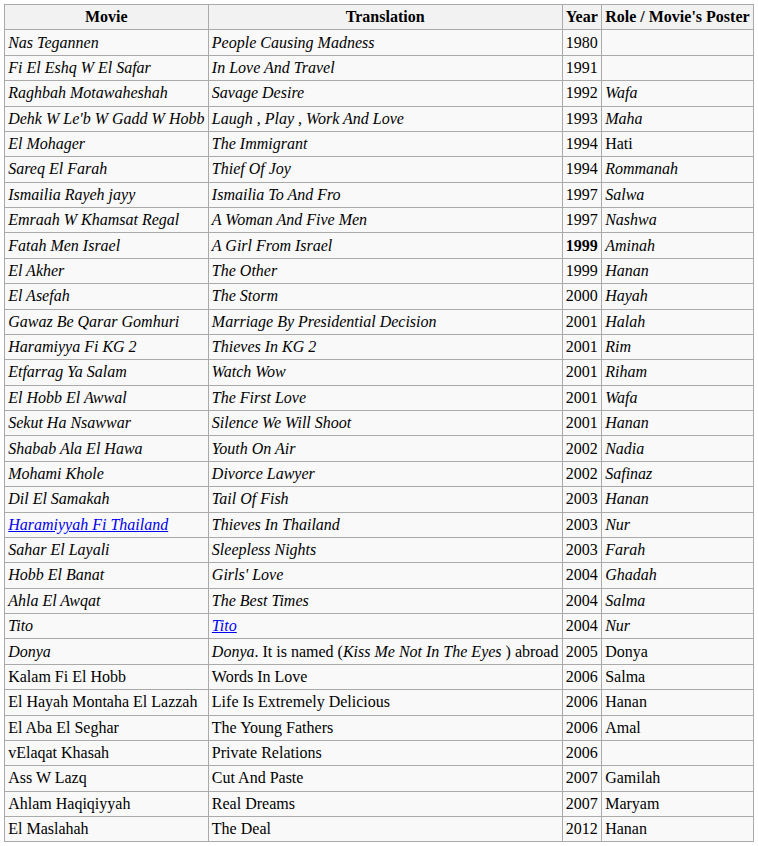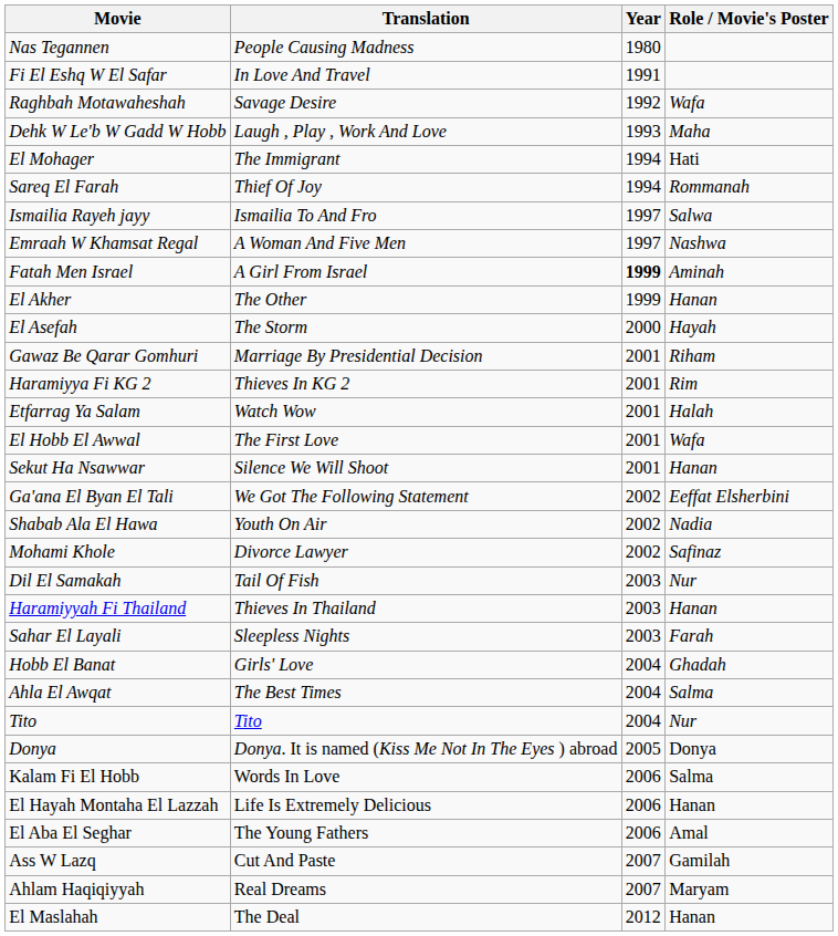 <table class="wikitable">
 <tr>
 <th>Movie</th>
 <th>Translation</th>
 <th>Year</th>
 <th>Role / Movie's Poster</th>
 </tr>
 <tr>
 <td><em>Nas Tegannen</em></td>
 <td><em>People Causing Madness</em></td>
 <td>1980</td>
 <td></td>
 </tr>
 <tr>
 <td><em>Fi El Eshq W El Safar</em></td>
 <td><em>In Love And Travel</em></td>
 <td>1991</td>
 <td></td>
 </tr>
 <tr>
 <td><em>Raghbah Motawaheshah</em></td>
 <td><em>Savage Desire</em></td>
 <td>1992</td>
 <td><em> Wafa</em></td>
 </tr>
 <tr>
 <td><em>Dehk W Le'b W Gadd W Hobb </em></td>
 <td><em>Laugh , Play , Work And Love</em></td>
 <td>1993</td>
 <td><em>Maha</em></td>
 </tr>
 <tr>
 <td><em>El Mohager</em></td>
 <td><em>The Immigrant</em></td>
 <td>1994</td>
 <td>Hati</td>
 </tr>
 <tr>
 <td><em> Sareq El Farah</em></td>
 <td><em>Thief Of Joy</em></td>
 <td>1994</td>
 <td><em>Rommanah</em></td>
 </tr>
 <tr>
 <td><em> Ismailia Rayeh jayy</em></td>
 <td><em>Ismailia To And Fro</em></td>
 <td>1997</td>
 <td><em>Salwa</em></td>
 </tr>
 <tr>
 <td><em> Emraah W Khamsat Regal</em></td>
 <td><em>A Woman And Five Men</em></td>
 <td>1997</td>
 <td><em>Nashwa</em></td>
 </tr>
 <tr>
 <td><em>Fatah Men Israel</em></td>
 <td><em>A Girl From Israel</em></td>
 <td><strong>1999</strong></td>
 <td><em>Aminah</em></td>
 </tr>
 <tr>
 <td><em>El Akher</em></td>
 <td><em> The Other</em></td>
 <td>1999</td>
 <td><em>Hanan</em></td>
 </tr>
 <tr>
 <td><em> El Asefah </em></td>
 <td><em>The Storm</em></td>
 <td>2000</td>
 <td><em> Hayah </em></td>
 </tr>
 <tr>
 <td><em> Gawaz Be Qarar Gomhuri </em></td>
 <td><em>Marriage By Presidential Decision</em></td>
 <td>2001</td>
-<td><em> Halah </em></td>
+<td><em>Riham</em></td>
 </tr>
 <tr>
 <td><em>Haramiyya Fi KG 2</em></td>
 <td><em>Thieves In KG 2</em></td>
 <td>2001</td>
 <td><em> Rim</em></td>
 </tr>
 <tr>
 <td><em> Etfarrag Ya Salam</em></td>
 <td><em>Watch Wow</em></td>
 <td>2001</td>
-<td><em>Riham</em></td>
+<td><em> Halah </em></td>
 </tr>
 <tr>
 <td><em> El Hobb El Awwal</em></td>
 <td><em>The First Love</em></td>
 <td>2001</td>
 <td><em>Wafa</em></td>
 </tr>
 <tr>
 <td><em>Sekut Ha Nsawwar</em></td>
 <td><em>Silence We Will Shoot</em></td>
 <td>2001</td>
 <td><em>Hanan</em></td>
+</tr>
+<tr>
+<td><em> Ga'ana El Byan El Tali</em></td>
+<td><em>We Got The Following Statement</em></td>
+<td>2002</td>
+<td><em>Eeffat Elsherbini</em></td>
 </tr>
 <tr>
 <td><em>Shabab Ala El Hawa</em></td>
 <td><em>Youth On  Air</em></td>
 <td>2002</td>
 <td><em>Nadia</em></td>
 </tr>
 <tr>
 <td><em> Mohami Khole</em></td>
 <td><em>Divorce Lawyer</em></td>
 <td>2002</td>
 <td><em>Safinaz</em></td>
 </tr>
 <tr>
 <td><em>Dil El Samakah</em></td>
 <td><em>Tail Of Fish</em></td>
 <td>2003</td>
-<td><em>Hanan</em></td>
+<td><em>Nur</em></td>
 </tr>
 <tr>
 <td><em><a href='#'>Haramiyyah Fi Thailand</a></em></td>
 <td><em>Thieves In Thailand</em></td>
 <td>2003</td>
-<td><em>Nur</em></td>
+<td><em>Hanan</em></td>
 </tr>
 <tr>
 <td><em> Sahar El Layali</em></td>
 <td><em> Sleepless Nights</em></td>
 <td>2003</td>
 <td><em> Farah</em></td>
 </tr>
 <tr>
 <td><em> Hobb El Banat</em></td>
 <td><em>Girls' Love</em></td>
 <td>2004</td>
 <td><em> Ghadah</em></td>
 </tr>
 <tr>
 <td><em> Ahla El Awqat</em></td>
 <td><em>The Best Times</em></td>
 <td>2004</td>
 <td><em> Salma</em></td>
 </tr>
 <tr>
 <td><em>Tito</em></td>
 <td><em><a href='#'>Tito</a></em></td>
 <td>2004</td>
 <td><em>Nur</em></td>
 </tr>
 <tr>
 <td><em>Donya</em></td>
 <td><em>Donya</em>. It is named (<em>Kiss Me Not In The Eyes</em> ) abroad <em></td>
 <td>2005</td>
 <td></em>Donya  <em></td>
 </tr>
 <tr>
 <td></em> Kalam Fi El Hobb<em></td>
 <td></em> Words In Love<em></td>
 <td>2006</td>
 <td></em>Salma<em></td>
 </tr>
 <tr>
 <td></em> El Hayah Montaha El Lazzah<em></td>
 <td></em>Life Is Extremely Delicious<em></td>
 <td>2006</td>
 <td></em> Hanan<em></td>
 </tr>
 <tr>
 <td></em> El Aba El Seghar<em></td>
 <td></em>The Young Fathers<em></td>
 <td>2006</td>
 <td></em>Amal<em></td>
 </tr>
 <tr>
-<td></em>vElaqat Khasah<em></td>
-<td></em>Private Relations<em></td>
-<td>2006</td>
-<td></td>
-</tr>
-<tr>
 <td></em> Ass W Lazq <em></td>
 <td></em> Cut And Paste<em></td>
 <td>2007</td>
 <td></em>Gamilah <em></td>
 </tr>
 <tr>
 <td></em>Ahlam Haqiqiyyah<em></td>
 <td></em>Real Dreams<em></td>
 <td>2007</td>
 <td></em> Maryam <em></td>
 </tr>
 <tr>
 <td></em>El Maslahah <em></td>
 <td></em>The Deal<em></td>
 <td>2012</td>
 <td></em> Hanan<em></td>
 </tr>
 <tr>
 </tr>
 </table>
